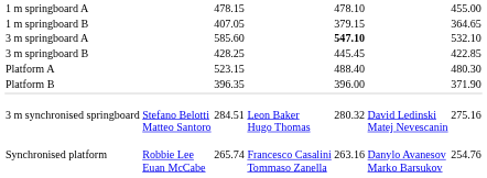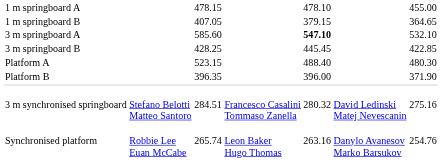 <table>
 <tr>
 <td>1 m springboard A</td>
 <td></td>
 <td>478.15</td>
 <td></td>
 <td>478.10</td>
 <td></td>
 <td>455.00</td>
 </tr>
 <tr>
 <td>1 m springboard B</td>
 <td></td>
 <td>407.05</td>
 <td></td>
 <td>379.15</td>
 <td></td>
 <td>364.65</td>
 </tr>
 <tr>
 <td>3 m springboard A</td>
 <td></td>
 <td>585.60</td>
 <td></td>
 <td><strong>547.10</strong></td>
 <td></td>
 <td>532.10</td>
 </tr>
 <tr>
 <td>3 m springboard B</td>
 <td></td>
 <td>428.25</td>
 <td></td>
 <td>445.45</td>
 <td></td>
 <td>422.85</td>
 </tr>
 <tr>
 <td>Platform A</td>
 <td></td>
 <td>523.15</td>
 <td></td>
 <td>488.40</td>
 <td></td>
 <td>480.30</td>
 </tr>
 <tr>
 <td>Platform B</td>
 <td></td>
 <td>396.35</td>
 <td></td>
 <td>396.00</td>
 <td></td>
 <td>371.90</td>
 </tr>
 <tr bgcolor=#DDDDDD>
 <td colspan=7></td>
 </tr>
 <tr>
 <td>3 m synchronised springboard</td>
 <td><br><a href='#'>Stefano Belotti</a><br><a href='#'>Matteo Santoro</a></td>
 <td>284.51</td>
-<td><br><a href='#'>Leon Baker</a><br><a href='#'>Hugo Thomas</a></td>
+<td><br><a href='#'>Francesco Casalini</a><br><a href='#'>Tommaso Zanella</a></td>
 <td>280.32</td>
 <td><br><a href='#'>David Ledinski</a><br><a href='#'>Matej Nevescanin</a></td>
 <td>275.16</td>
 </tr>
 <tr>
 <td>Synchronised platform</td>
 <td><br><a href='#'>Robbie Lee</a><br><a href='#'>Euan McCabe</a></td>
 <td>265.74</td>
-<td><br><a href='#'>Francesco Casalini</a><br><a href='#'>Tommaso Zanella</a></td>
+<td><br><a href='#'>Leon Baker</a><br><a href='#'>Hugo Thomas</a></td>
 <td>263.16</td>
 <td><br><a href='#'>Danylo Avanesov</a><br><a href='#'>Marko Barsukov</a></td>
 <td>254.76</td>
 </tr>
 </table>
